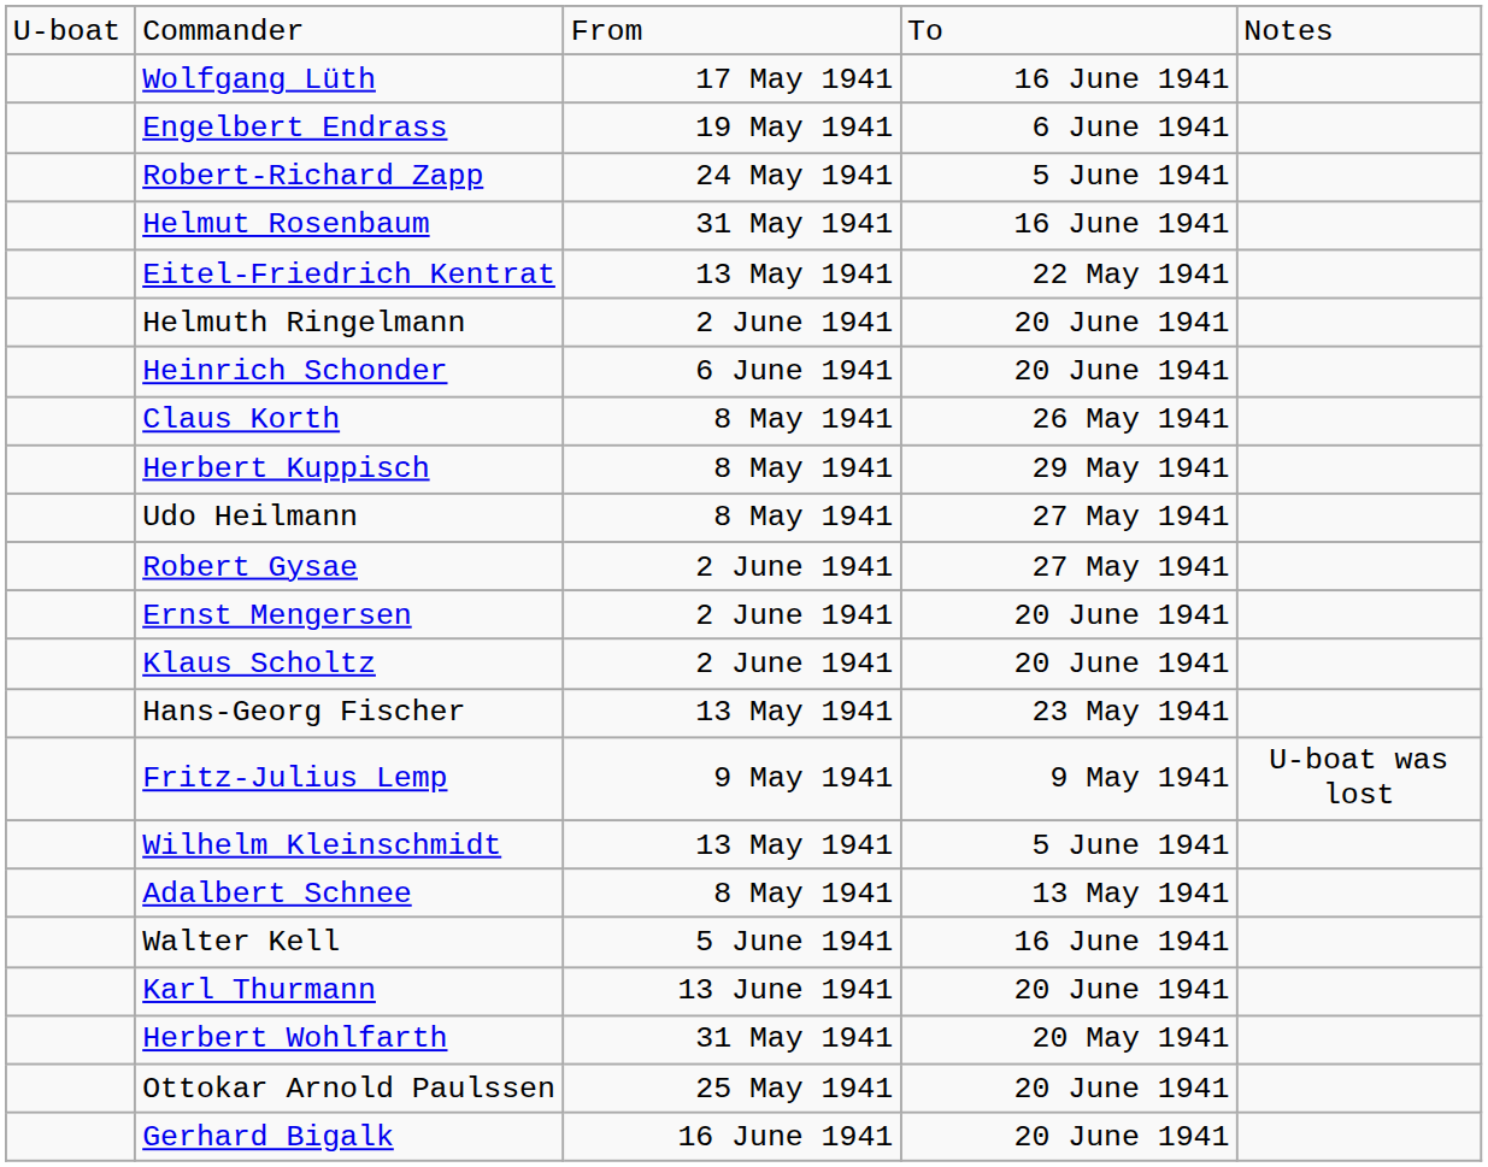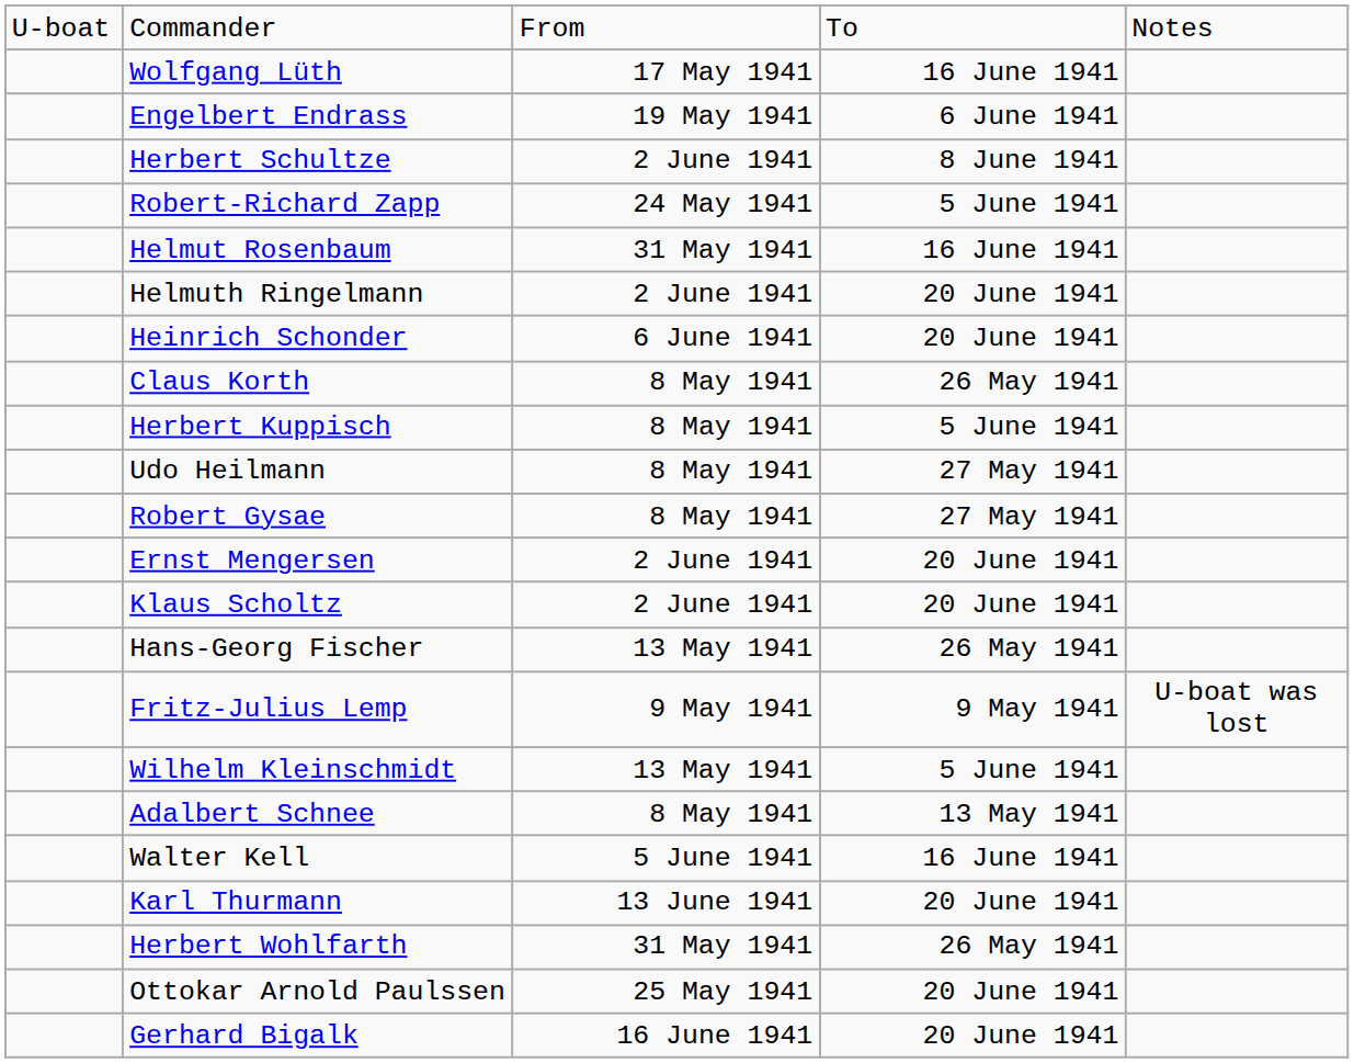 <table class="wikitable">
 <tr>
 <td width="50px">U-boat</td>
 <td width="180px">Commander</td>
 <td width="140px">From</td>
 <td width="140px">To</td>
 <td width="100px">Notes</td>
 </tr>
 <tr>
 <td align="center"></td>
 <td align="left"><a href='#'>Wolfgang Lüth</a></td>
 <td align="right">17 May 1941</td>
 <td align="right">16 June 1941</td>
 <td align="left"></td>
 </tr>
 <tr>
 <td align="center"></td>
 <td align="left"><a href='#'>Engelbert Endrass</a></td>
 <td align="right">19 May 1941</td>
 <td align="right">6 June 1941</td>
 <td align="left"></td>
 </tr>
 <tr>
 <td align="center"></td>
+<td align="left"><a href='#'>Herbert Schultze</a></td>
+<td align="right">2 June 1941</td>
+<td align="right">8 June 1941</td>
+<td align="left"></td>
+</tr>
+<tr>
+<td align="center"></td>
 <td align="left"><a href='#'>Robert-Richard Zapp</a></td>
 <td align="right">24 May 1941</td>
 <td align="right">5 June 1941</td>
 <td align="left"></td>
 </tr>
 <tr>
 <td align="center"></td>
 <td align="left"><a href='#'>Helmut Rosenbaum</a></td>
 <td align="right">31 May 1941</td>
 <td align="right">16 June 1941</td>
-<td align="left"></td>
-</tr>
-<tr>
-<td align="center"></td>
-<td align="left"><a href='#'>Eitel-Friedrich Kentrat</a></td>
-<td align="right">13 May 1941</td>
-<td align="right">22 May 1941</td>
 <td align="left"></td>
 </tr>
 <tr>
 <td align="center"></td>
 <td align="left">Helmuth Ringelmann</td>
 <td align="right">2 June 1941</td>
 <td align="right">20 June 1941</td>
 <td align="left"></td>
 </tr>
 <tr>
 <td align="center"></td>
 <td align="left"><a href='#'>Heinrich Schonder</a></td>
 <td align="right">6 June 1941</td>
 <td align="right">20 June 1941</td>
 <td align="left"></td>
 </tr>
 <tr>
 <td align="center"></td>
 <td align="left"><a href='#'>Claus Korth</a></td>
 <td align="right">8 May 1941</td>
 <td align="right">26 May 1941</td>
 <td align="left"></td>
 </tr>
 <tr>
 <td align="center"></td>
 <td align="left"><a href='#'>Herbert Kuppisch</a></td>
 <td align="right">8 May 1941</td>
-<td align="right">29 May 1941</td>
+<td align="right">5 June 1941</td>
 <td align="left"></td>
 </tr>
 <tr>
 <td align="center"></td>
 <td align="left">Udo Heilmann</td>
 <td align="right">8 May 1941</td>
 <td align="right">27 May 1941</td>
 <td align="left"></td>
 </tr>
 <tr>
 <td align="center"></td>
 <td align="left"><a href='#'>Robert Gysae</a></td>
-<td align="right">2 June 1941</td>
+<td align="right">8 May 1941</td>
 <td align="right">27 May 1941</td>
 <td align="left"></td>
 </tr>
 <tr>
 <td align="center"></td>
 <td align="left"><a href='#'>Ernst Mengersen</a></td>
 <td align="right">2 June 1941</td>
 <td align="right">20 June 1941</td>
 <td align="left"></td>
 </tr>
 <tr>
 <td align="center"></td>
 <td align="left"><a href='#'>Klaus Scholtz</a></td>
 <td align="right">2 June 1941</td>
 <td align="right">20 June 1941</td>
 <td align="left"></td>
 </tr>
 <tr>
 <td align="center"></td>
 <td align="left">Hans-Georg Fischer</td>
 <td align="right">13 May 1941</td>
-<td align="right">23 May 1941</td>
+<td align="right">26 May 1941</td>
 <td align="left"></td>
 </tr>
 <tr>
 <td align="center"></td>
 <td align="left"><a href='#'>Fritz-Julius Lemp</a></td>
 <td align="right">9 May 1941</td>
 <td align="right">9 May 1941</td>
 <td align="center">U-boat was lost</td>
 </tr>
 <tr>
 <td align="center"></td>
 <td align="left"><a href='#'>Wilhelm Kleinschmidt</a></td>
 <td align="right">13 May 1941</td>
 <td align="right">5 June 1941</td>
 <td align="left"></td>
 </tr>
 <tr>
 <td align="center"></td>
 <td align="left"><a href='#'>Adalbert Schnee</a></td>
 <td align="right">8 May 1941</td>
 <td align="right">13 May 1941</td>
 <td align="left"></td>
 </tr>
 <tr>
 <td align="center"></td>
 <td align="left">Walter Kell</td>
 <td align="right">5 June 1941</td>
 <td align="right">16 June 1941</td>
 <td align="left"></td>
 </tr>
 <tr>
 <td align="center"></td>
 <td align="left"><a href='#'>Karl Thurmann</a></td>
 <td align="right">13 June 1941</td>
 <td align="right">20 June 1941</td>
 <td align="left"></td>
 </tr>
 <tr>
 <td align="center"></td>
 <td align="left"><a href='#'>Herbert Wohlfarth</a></td>
 <td align="right">31 May 1941</td>
-<td align="right">20 May 1941</td>
+<td align="right">26 May 1941</td>
 <td align="left"></td>
 </tr>
 <tr>
 <td align="center"></td>
 <td align="left">Ottokar Arnold Paulssen</td>
 <td align="right">25 May 1941</td>
 <td align="right">20 June 1941</td>
 <td align="left"></td>
 </tr>
 <tr>
 <td align="center"></td>
 <td align="left"><a href='#'>Gerhard Bigalk</a></td>
 <td align="right">16 June 1941</td>
 <td align="right">20 June 1941</td>
 <td align="left"></td>
 </tr>
 </table>
